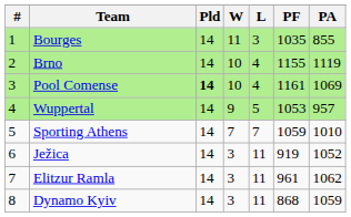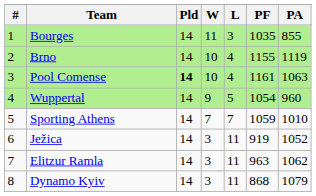 <table class=wikitable>
 <tr align=center>
 </tr>
 <tr>
 <th width=20>#</th>
 <th width=175>Team</th>
 <th width=20>Pld</th>
 <th width=20>W</th>
 <th width=20>L</th>
 <th width=30>PF</th>
 <th width=30>PA</th>
 </tr>
 <tr bgcolor=B0EE90>
 <td>1</td>
 <td align="left"> <a href='#'>Bourges</a></td>
 <td>14</td>
 <td>11</td>
 <td>3</td>
 <td>1035</td>
 <td>855</td>
 </tr>
 <tr bgcolor=B0EE90>
 <td>2</td>
 <td align="left"> <a href='#'>Brno</a></td>
 <td>14</td>
 <td>10</td>
 <td>4</td>
 <td>1155</td>
 <td>1119</td>
 </tr>
 <tr bgcolor=B0EE90>
 <td>3</td>
 <td align="left"> <a href='#'>Pool Comense</a></td>
 <td><strong>14</strong></td>
 <td>10</td>
 <td>4</td>
 <td>1161</td>
-<td>1069</td>
+<td>1063</td>
 </tr>
 <tr bgcolor=B0EE90>
 <td>4</td>
 <td align="left"> <a href='#'>Wuppertal</a></td>
 <td>14</td>
 <td>9</td>
 <td>5</td>
-<td>1053</td>
-<td>957</td>
+<td>1054</td>
+<td>960</td>
 </tr>
 <tr>
 <td>5</td>
 <td align="left"> <a href='#'>Sporting Athens</a></td>
 <td>14</td>
 <td>7</td>
 <td>7</td>
 <td>1059</td>
 <td>1010</td>
 </tr>
 <tr>
 <td>6</td>
 <td align="left"> <a href='#'>Ježica</a></td>
 <td>14</td>
 <td>3</td>
 <td>11</td>
 <td>919</td>
 <td>1052</td>
 </tr>
 <tr>
 <td>7</td>
 <td align="left"> <a href='#'>Elitzur Ramla</a></td>
 <td>14</td>
 <td>3</td>
 <td>11</td>
-<td>961</td>
+<td>963</td>
 <td>1062</td>
 </tr>
 <tr>
 <td>8</td>
 <td align="left"> <a href='#'>Dynamo Kyiv</a></td>
 <td>14</td>
 <td>3</td>
 <td>11</td>
 <td>868</td>
-<td>1059</td>
+<td>1079</td>
 </tr>
 </table>
